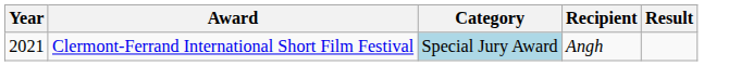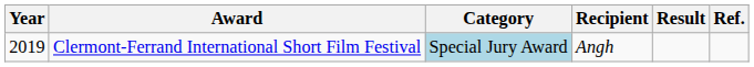 <table class="wikitable">
 <tr>
 <th>Year</th>
 <th>Award</th>
 <th>Category</th>
 <th>Recipient</th>
 <th>Result</th>
+<th>Ref.</th>
 </tr>
 <tr>
-<td rowspan="1">2021</td>
+<td rowspan="1">2019</td>
 <td rowspan="1"><a href='#'>Clermont-Ferrand International Short Film Festival</a></td>
 <td style="background: lightblue;">Special Jury Award</td>
 <td><em>Angh</em></td>
 <td></td>
+<td></td>
 </tr>
 </table>
